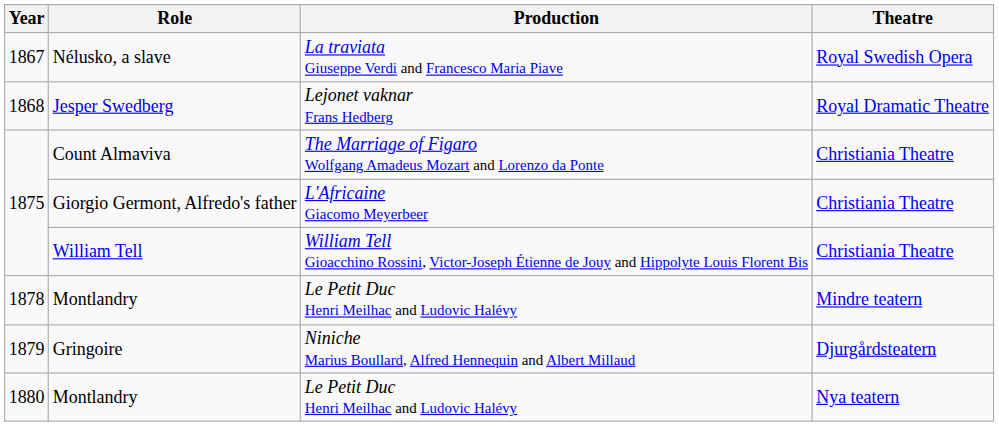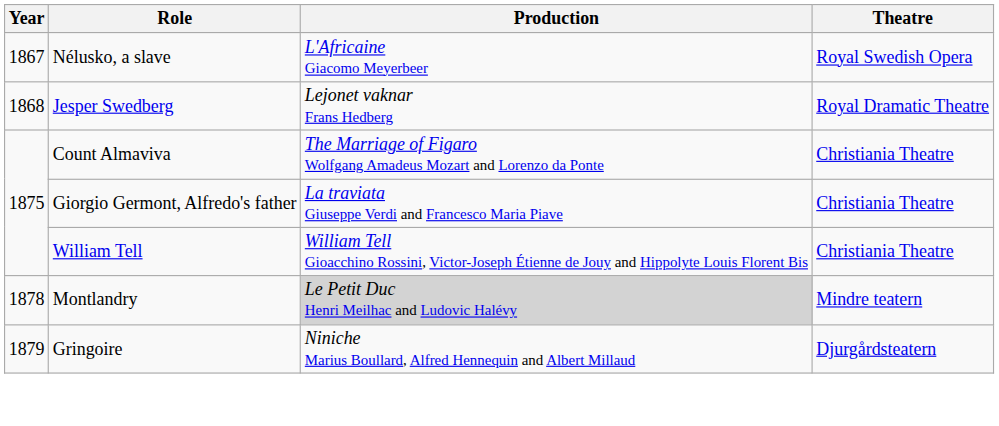 <table class=wikitable>
 <tr>
 <th>Year</th>
 <th>Role</th>
 <th>Production</th>
 <th>Theatre</th>
 </tr>
 <tr>
 <td>1867</td>
 <td>Nélusko, a slave</td>
-<td><em><a href='#'>La traviata</a></em> <br><small> <a href='#'>Giuseppe Verdi</a> and <a href='#'>Francesco Maria Piave</a>  </small></td>
+<td><em><a href='#'>L'Africaine</a></em><br><small> <a href='#'>Giacomo Meyerbeer</a>  </small></td>
 <td><a href='#'>Royal Swedish Opera</a></td>
 </tr>
 <tr>
 <td>1868</td>
 <td><a href='#'>Jesper Swedberg</a></td>
 <td><em>Lejonet vaknar</em> <br><small> <a href='#'>Frans Hedberg</a>  </small></td>
 <td><a href='#'>Royal Dramatic Theatre</a></td>
 </tr>
 <tr>
 <td rowspan=3>1875</td>
 <td>Count Almaviva</td>
 <td><em><a href='#'>The Marriage of Figaro</a></em> <br><small> <a href='#'>Wolfgang Amadeus Mozart</a> and <a href='#'>Lorenzo da Ponte</a>  </small></td>
 <td><a href='#'>Christiania Theatre</a></td>
 </tr>
 <tr>
 <td>Giorgio Germont, Alfredo's father</td>
-<td><em><a href='#'>L'Africaine</a></em><br><small> <a href='#'>Giacomo Meyerbeer</a>  </small></td>
+<td><em><a href='#'>La traviata</a></em> <br><small> <a href='#'>Giuseppe Verdi</a> and <a href='#'>Francesco Maria Piave</a>  </small></td>
 <td><a href='#'>Christiania Theatre</a></td>
 </tr>
 <tr>
 <td><a href='#'>William Tell</a></td>
 <td><em><a href='#'>William Tell</a></em> <br><small> <a href='#'>Gioacchino Rossini</a>, <a href='#'>Victor-Joseph Étienne de Jouy</a> and <a href='#'>Hippolyte Louis Florent Bis</a>  </small></td>
 <td><a href='#'>Christiania Theatre</a></td>
 </tr>
 <tr>
 <td>1878</td>
 <td>Montlandry</td>
-<td><em>Le Petit Duc</em> <br><small> <a href='#'>Henri Meilhac</a> and <a href='#'>Ludovic Halévy</a>  </small></td>
+<td style="background: lightgrey;"><em>Le Petit Duc</em> <br><small> <a href='#'>Henri Meilhac</a> and <a href='#'>Ludovic Halévy</a>  </small></td>
 <td><a href='#'>Mindre teatern</a></td>
 </tr>
 <tr>
 <td>1879</td>
 <td>Gringoire</td>
 <td><em>Niniche</em> <br><small> <a href='#'>Marius Boullard</a>, <a href='#'>Alfred Hennequin</a> and <a href='#'>Albert Millaud</a>  </small></td>
 <td><a href='#'>Djurgårdsteatern</a></td>
 </tr>
-<tr>
-<td>1880</td>
-<td>Montlandry</td>
-<td><em>Le Petit Duc</em> <br><small> <a href='#'>Henri Meilhac</a> and <a href='#'>Ludovic Halévy</a>  </small></td>
-<td><a href='#'>Nya teatern</a></td>
-</tr>
 </table>
